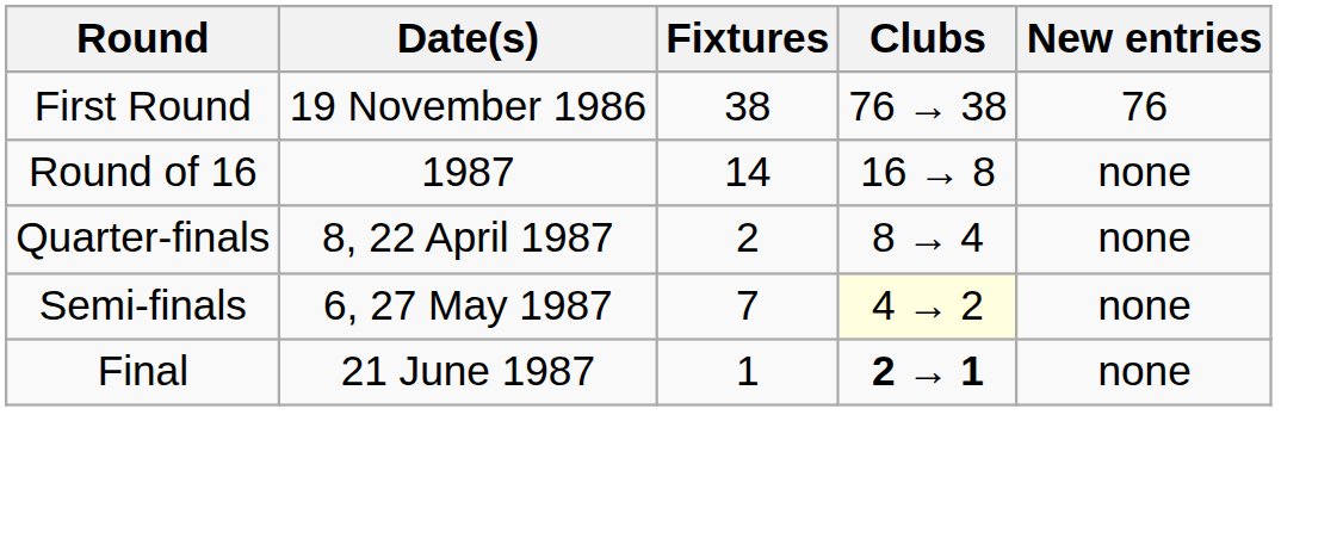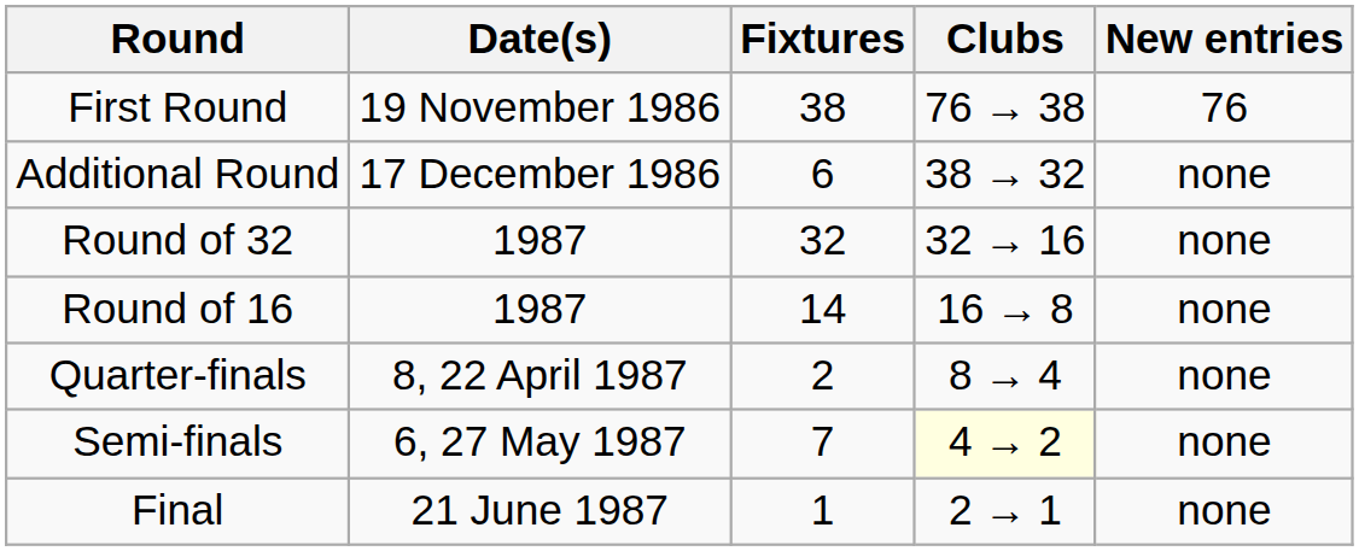 <table class="wikitable" style="text-align:center">
 <tr>
 <th>Round</th>
 <th>Date(s)</th>
 <th>Fixtures</th>
 <th>Clubs</th>
 <th>New entries</th>
 </tr>
 <tr>
 <td>First Round</td>
 <td>19 November 1986</td>
 <td>38</td>
 <td>76 → 38</td>
 <td>76</td>
+</tr>
+<tr>
+<td>Additional Round</td>
+<td>17 December 1986</td>
+<td>6</td>
+<td>38 → 32</td>
+<td>none</td>
+</tr>
+<tr>
+<td>Round of 32</td>
+<td>1987</td>
+<td>32</td>
+<td>32 → 16</td>
+<td>none</td>
 </tr>
 <tr>
 <td>Round of 16</td>
 <td>1987</td>
 <td>14</td>
 <td>16 → 8</td>
 <td>none</td>
 </tr>
 <tr>
 <td>Quarter-finals</td>
 <td>8, 22 April 1987</td>
 <td>2</td>
 <td>8 → 4</td>
 <td>none</td>
 </tr>
 <tr>
 <td>Semi-finals</td>
 <td>6, 27 May 1987</td>
 <td>7</td>
 <td style="background: lightyellow;">4 → 2</td>
 <td>none</td>
 </tr>
 <tr>
 <td>Final</td>
 <td>21 June 1987</td>
 <td>1</td>
-<td><strong>2 → 1</strong></td>
+<td>2 → 1</td>
 <td>none</td>
 </tr>
 </table>
